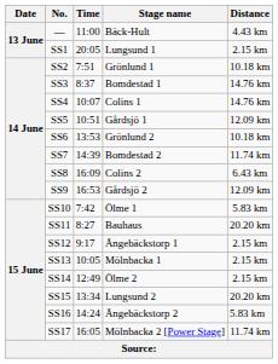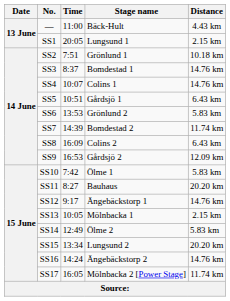 <table class="wikitable" style="font-size: 85%;">
 <tr>
 <th>Date</th>
 <th>No.</th>
 <th>Time</th>
 <th>Stage name</th>
 <th>Distance</th>
 </tr>
 <tr>
 <th rowspan="2">13 June</th>
 <td align="center">—</td>
 <td align="center">11:00</td>
 <td>Bäck-Hult</td>
 <td align="center">4.43 km</td>
 </tr>
 <tr>
 <td align="center">SS1</td>
 <td>20:05</td>
 <td>Lungsund 1</td>
 <td align="center">2.15 km</td>
 </tr>
 <tr>
 <th rowspan="8">14 June</th>
 <td align="center">SS2</td>
 <td>7:51</td>
 <td>Grönlund 1</td>
 <td align="center">10.18 km</td>
 </tr>
 <tr>
 <td align="center">SS3</td>
 <td>8:37</td>
 <td>Bomdestad 1</td>
 <td align="center">14.76 km</td>
 </tr>
 <tr>
 <td align="center">SS4</td>
 <td>10:07</td>
 <td>Colins 1</td>
 <td align="center">14.76 km</td>
 </tr>
 <tr>
 <td align="center">SS5</td>
 <td>10:51</td>
 <td>Gårdsjö 1</td>
-<td align="center">12.09 km</td>
+<td align="center">6.43 km</td>
 </tr>
 <tr>
 <td align="center">SS6</td>
 <td>13:53</td>
 <td>Grönlund 2</td>
-<td align="center">10.18 km</td>
+<td align="center">5.83 km</td>
 </tr>
 <tr>
 <td align="center">SS7</td>
 <td>14:39</td>
 <td>Bomdestad 2</td>
 <td align="center">11.74 km</td>
 </tr>
 <tr>
 <td align="center">SS8</td>
 <td>16:09</td>
 <td>Colins 2</td>
 <td align="center">6.43 km</td>
 </tr>
 <tr>
 <td align="center">SS9</td>
 <td>16:53</td>
 <td>Gårdsjö 2</td>
 <td align="center">12.09 km</td>
 </tr>
 <tr>
 <th rowspan="8">15 June</th>
 <td align="center">SS10</td>
 <td>7:42</td>
 <td>Ölme 1</td>
 <td align="center">5.83 km</td>
 </tr>
 <tr>
 <td align="center">SS11</td>
 <td>8:27</td>
 <td>Bauhaus</td>
 <td align="center">20.20 km</td>
 </tr>
 <tr>
 <td align="center">SS12</td>
 <td>9:17</td>
 <td>Ängebäckstorp 1</td>
-<td align="center">2.15 km</td>
+<td align="center">14.76 km</td>
 </tr>
 <tr>
 <td align="center">SS13</td>
 <td>10:05</td>
 <td>Mölnbacka 1</td>
 <td align="center">2.15 km</td>
 </tr>
 <tr>
 <td>SS14</td>
 <td>12:49</td>
 <td>Ölme 2</td>
-<td align="center">2.15 km</td>
+<td>5.83 km</td>
 </tr>
 <tr>
 <td>SS15</td>
 <td>13:34</td>
 <td>Lungsund 2</td>
 <td>20.20 km</td>
 </tr>
 <tr>
 <td>SS16</td>
 <td>14:24</td>
 <td>Ängebäckstorp 2</td>
-<td>5.83 km</td>
+<td>14.76 km</td>
 </tr>
 <tr>
 <td>SS17</td>
 <td>16:05</td>
 <td>Mölnbacka 2 [<a href='#'>Power Stage</a>]</td>
 <td align="center">11.74 km</td>
 </tr>
 <tr>
 <th colspan="5">Source:</th>
 </tr>
 </table>
